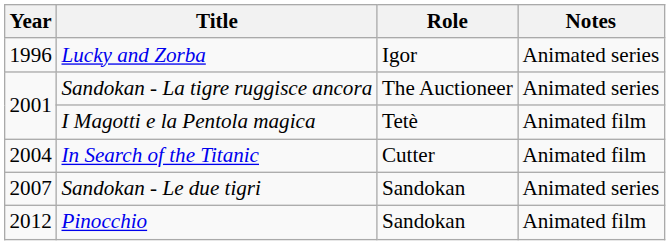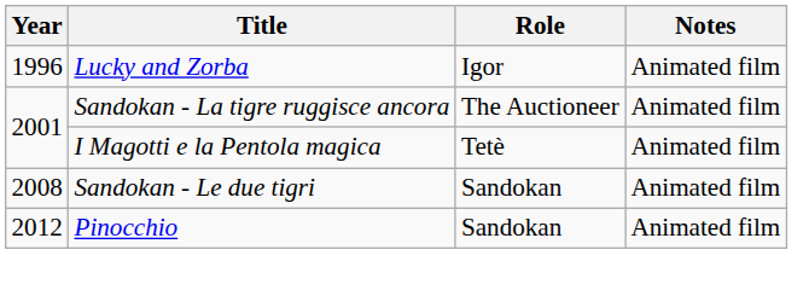 <table class="wikitable plainrowheaders sortable">
 <tr>
 <th scope="col">Year</th>
 <th scope="col">Title</th>
 <th scope="col">Role</th>
 <th scope="col">Notes</th>
 </tr>
 <tr>
 <td>1996</td>
 <td><em><a href='#'>Lucky and Zorba</a></em></td>
 <td>Igor</td>
-<td>Animated series</td>
+<td>Animated film</td>
 </tr>
 <tr>
 <td rowspan=2>2001</td>
 <td><em>Sandokan - La tigre ruggisce ancora</em></td>
 <td>The Auctioneer</td>
-<td>Animated series</td>
+<td>Animated film</td>
 </tr>
 <tr>
 <td><em>I Magotti e la Pentola magica</em></td>
 <td>Tetè</td>
 <td>Animated film</td>
 </tr>
 <tr>
-<td>2004</td>
-<td><em><a href='#'>In Search of the Titanic</a></em></td>
-<td>Cutter</td>
-<td>Animated film</td>
-</tr>
-<tr>
-<td>2007</td>
+<td>2008</td>
 <td><em>Sandokan - Le due tigri</em></td>
 <td>Sandokan</td>
-<td>Animated series</td>
+<td>Animated film</td>
 </tr>
 <tr>
 <td>2012</td>
 <td><em><a href='#'>Pinocchio</a></em></td>
 <td>Sandokan</td>
 <td>Animated film</td>
 </tr>
 </table>
